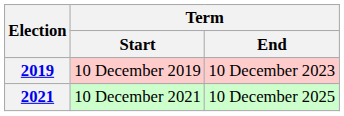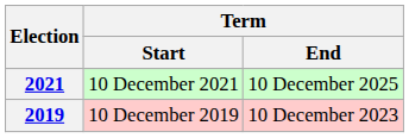 <table class="wikitable" style="text-align:center">
 <tr>
 <th rowspan=2>Election</th>
 <th colspan=2>Term</th>
 </tr>
 <tr>
 <th>Start</th>
 <th>End</th>
 </tr>
 <tr>
+<th><a href='#'>2021</a></th>
+<td bgcolor=#cfc>10 December 2021</td>
+<td bgcolor=#cfc>10 December 2025</td>
+</tr>
+<tr>
 <th><a href='#'>2019</a></th>
 <td bgcolor=#fcc>10 December 2019</td>
 <td bgcolor=#fcc>10 December 2023</td>
 </tr>
-<tr>
-<th><a href='#'>2021</a></th>
-<td bgcolor=#cfc>10 December 2021</td>
-<td bgcolor=#cfc>10 December 2025</td>
-</tr>
 </table>
